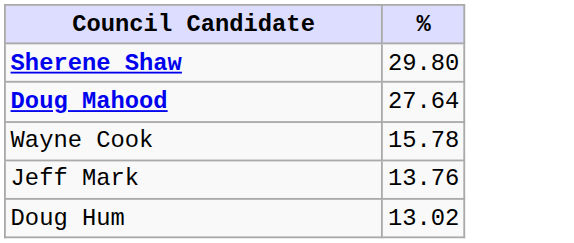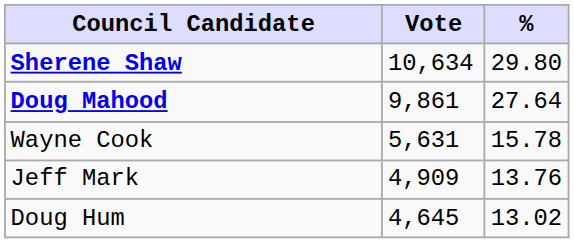 <table class="wikitable sortable">
 <tr>
 <th style="background:#ddf; width:200px;">Council Candidate</th>
+<th style="background:#ddf; width:50px;">Vote</th>
 <th style="background:#ddf; width:30px;">%</th>
 </tr>
 <tr>
 <td><strong><a href='#'>Sherene Shaw</a></strong></td>
+<td>10,634</td>
 <td>29.80</td>
 </tr>
 <tr>
 <td><strong><a href='#'>Doug Mahood</a></strong></td>
+<td>9,861</td>
 <td>27.64</td>
 </tr>
 <tr>
 <td>Wayne Cook</td>
+<td>5,631</td>
 <td>15.78</td>
 </tr>
 <tr>
 <td>Jeff Mark</td>
+<td>4,909</td>
 <td>13.76</td>
 </tr>
 <tr>
 <td>Doug Hum</td>
+<td>4,645</td>
 <td>13.02</td>
 </tr>
 </table>
